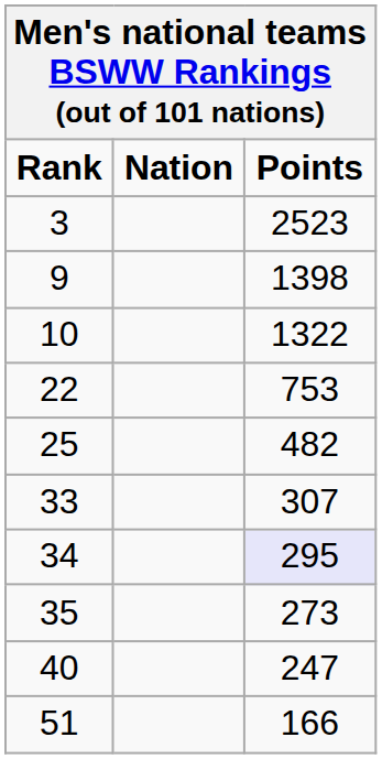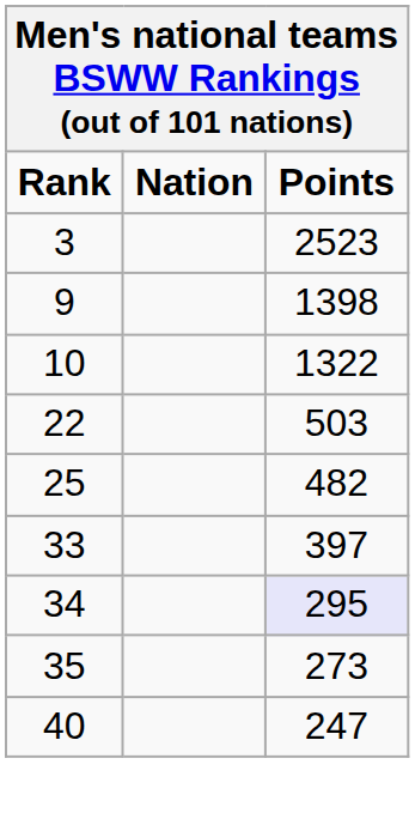 <table class="wikitable" style="text-align:center;">
 <tr>
 <th colspan="3">Men's national teams<br><a href='#'>BSWW Rankings</a><br><small>(out of 101 nations)</small></th>
 </tr>
 <tr>
 <td><strong>Rank</strong></td>
 <td><strong>Nation</strong></td>
 <td><strong>Points</strong></td>
 </tr>
 <tr>
 <td>3</td>
 <td style="text-align:left;"></td>
 <td>2523</td>
 </tr>
 <tr>
 <td>9</td>
 <td style="text-align:left;"></td>
 <td>1398</td>
 </tr>
 <tr>
 <td>10</td>
 <td style="text-align:left;"></td>
 <td>1322</td>
 </tr>
 <tr>
 <td>22</td>
 <td style="text-align:left;"></td>
-<td>753</td>
+<td>503</td>
 </tr>
 <tr>
 <td>25</td>
 <td style="text-align:left;"></td>
 <td>482</td>
 </tr>
 <tr>
 <td>33</td>
 <td style="text-align:left;"></td>
-<td>307</td>
+<td>397</td>
 </tr>
 <tr>
 <td>34</td>
 <td style="text-align:left;"></td>
 <td style="background: lavender;">295</td>
 </tr>
 <tr>
 <td>35</td>
 <td style="text-align:left;"></td>
 <td>273</td>
 </tr>
 <tr>
 <td>40</td>
 <td style="text-align:left;"></td>
 <td>247</td>
 </tr>
-<tr>
-<td>51</td>
-<td style="text-align:left;"></td>
-<td>166</td>
-</tr>
 </table>
